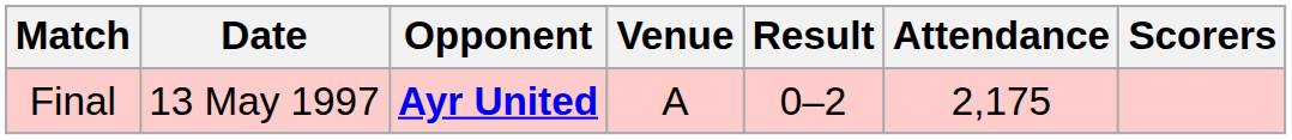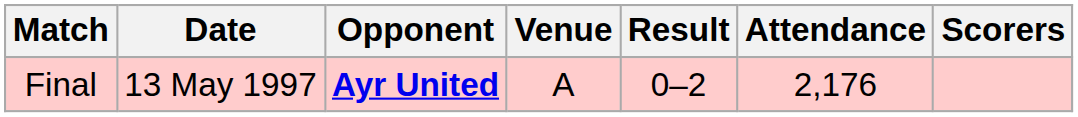 <table class="wikitable" style="font-size:100%; text-align:center">
 <tr>
 <th>Match</th>
 <th>Date</th>
 <th>Opponent</th>
 <th>Venue</th>
 <th>Result</th>
 <th>Attendance</th>
 <th>Scorers</th>
 </tr>
 <tr style="background: #FFCCCC;">
 <td>Final</td>
 <td>13 May 1997</td>
 <td><strong><a href='#'>Ayr United</a></strong></td>
 <td>A</td>
 <td>0–2</td>
-<td>2,175</td>
+<td>2,176</td>
 <td></td>
 </tr>
 </table>
